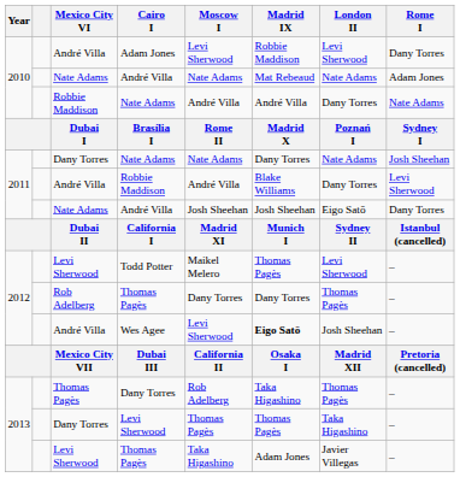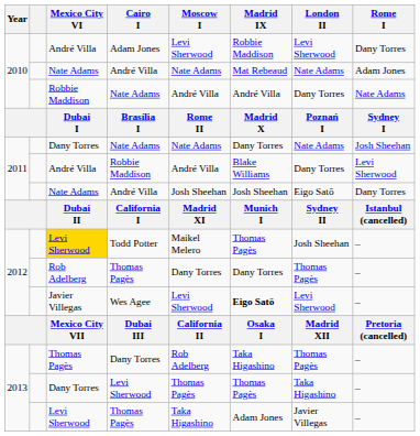 <table class="wikitable" style="text-align:left; font-size:95%; width: 98%">
 <tr>
 <th rowspan=1 align=center style="width: 4%">Year</th>
 <th rowspan=1 align=center style="width: 4%"></th>
 <th rowspan=1 align=center style="width: 15%"><a href='#'>Mexico City</a><br>VI</th>
 <th rowspan=1 align=center style="width: 15%"><a href='#'>Cairo</a><br>I</th>
 <th rowspan=1 align=center style="width: 15%"><a href='#'>Moscow</a><br>I</th>
 <th rowspan=1 align=center style="width: 15%"><a href='#'>Madrid</a><br>IX</th>
 <th rowspan=1 align=center style="width: 15%"><a href='#'>London</a><br>II</th>
 <th rowspan=1 align=center style="width: 15%"><a href='#'>Rome</a><br>I</th>
 </tr>
 <tr>
 <td rowspan=3 align=center>2010</td>
 <td align=center></td>
 <td>André Villa </td>
 <td>Adam Jones </td>
 <td><a href='#'>Levi Sherwood</a> </td>
 <td><a href='#'>Robbie Maddison</a> </td>
 <td><a href='#'>Levi Sherwood</a> </td>
 <td>Dany Torres </td>
 </tr>
 <tr>
 <td align=center></td>
 <td align=left><a href='#'>Nate Adams</a> </td>
 <td>André Villa </td>
 <td><a href='#'>Nate Adams</a> </td>
 <td><a href='#'>Mat Rebeaud</a> </td>
 <td><a href='#'>Nate Adams</a> </td>
 <td>Adam Jones </td>
 </tr>
 <tr>
 <td align=center></td>
 <td><a href='#'>Robbie Maddison</a> </td>
 <td><a href='#'>Nate Adams</a> </td>
 <td>André Villa </td>
 <td>André Villa </td>
 <td>Dany Torres </td>
 <td><a href='#'>Nate Adams</a> </td>
 </tr>
 <tr>
 <th colspan=2 align=center style="width: 8%"></th>
 <th rowspan=1 align=center style="width: 15%"><a href='#'>Dubai</a><br>I</th>
 <th rowspan=1 align=center style="width: 15%"><a href='#'>Brasília</a><br>I</th>
 <th rowspan=1 align=center style="width: 15%"><a href='#'>Rome</a><br>II</th>
 <th rowspan=1 align=center style="width: 15%"><a href='#'>Madrid</a><br>X</th>
 <th rowspan=1 align=center style="width: 15%"><a href='#'>Poznań</a><br>I</th>
 <th rowspan=1 align=center style="width: 15%"><a href='#'>Sydney</a><br>I</th>
 </tr>
 <tr>
 <td rowspan=3 align=center>2011</td>
 <td align=center></td>
 <td>Dany Torres </td>
 <td><a href='#'>Nate Adams</a> </td>
 <td><a href='#'>Nate Adams</a> </td>
 <td>Dany Torres </td>
 <td><a href='#'>Nate Adams</a> </td>
 <td><a href='#'>Josh Sheehan</a> </td>
 </tr>
 <tr>
 <td align=center></td>
 <td align=left>André Villa </td>
 <td><a href='#'>Robbie Maddison</a> </td>
 <td>André Villa </td>
 <td><a href='#'>Blake Williams</a> </td>
 <td>Dany Torres </td>
 <td><a href='#'>Levi Sherwood</a> </td>
 </tr>
 <tr>
 <td align=center></td>
 <td><a href='#'>Nate Adams</a> </td>
 <td>André Villa </td>
 <td>Josh Sheehan </td>
 <td>Josh Sheehan </td>
 <td>Eigo Satō </td>
 <td>Dany Torres </td>
 </tr>
 <tr>
 <th colspan=2 align=center style="width: 8%"></th>
 <th rowspan=1 align=center style="width: 15%"><a href='#'>Dubai</a><br>II</th>
 <th rowspan=1 align=center style="width: 15%"><a href='#'>California</a><br>I</th>
 <th rowspan=1 align=center style="width: 15%"><a href='#'>Madrid</a><br>XI</th>
 <th rowspan=1 align=center style="width: 15%"><a href='#'>Munich</a><br>I</th>
 <th rowspan=1 align=center style="width: 15%"><a href='#'>Sydney</a><br>II</th>
 <th rowspan=1 align=center style="width: 15%"><a href='#'>Istanbul</a><br>(cancelled)</th>
 </tr>
 <tr>
 <td rowspan=3 align=center>2012</td>
 <td align=center></td>
-<td><a href='#'>Levi Sherwood</a> </td>
+<td style="background: gold;"><a href='#'>Levi Sherwood</a> </td>
 <td>Todd Potter </td>
 <td>Maikel Melero </td>
 <td><a href='#'>Thomas Pagès</a> </td>
-<td><a href='#'>Levi Sherwood</a> </td>
+<td>Josh Sheehan </td>
 <td>–</td>
 </tr>
 <tr>
 <td align=center></td>
 <td align=left><a href='#'>Rob Adelberg</a> </td>
 <td><a href='#'>Thomas Pagès</a> </td>
 <td>Dany Torres </td>
 <td>Dany Torres </td>
 <td><a href='#'>Thomas Pagès</a> </td>
 <td>–</td>
 </tr>
 <tr>
 <td align=center></td>
-<td align=left>André Villa </td>
+<td>Javier Villegas </td>
 <td>Wes Agee </td>
 <td><a href='#'>Levi Sherwood</a> </td>
 <td><strong>Eigo Satō </strong></td>
-<td>Josh Sheehan </td>
+<td><a href='#'>Levi Sherwood</a> </td>
 <td>–</td>
 </tr>
 <tr>
 <th colspan=2 align=center style="width: 8%"></th>
 <th rowspan=1 align=center style="width: 15%"><a href='#'>Mexico City</a><br>VII</th>
 <th rowspan=1 align=center style="width: 15%"><a href='#'>Dubai</a><br>III</th>
 <th rowspan=1 align=center style="width: 15%"><a href='#'>California</a><br>II</th>
 <th rowspan=1 align=center style="width: 15%"><a href='#'>Osaka</a><br>I</th>
 <th rowspan=1 align=center style="width: 15%"><a href='#'>Madrid</a><br>XII</th>
 <th rowspan=1 align=center style="width: 15%"><a href='#'>Pretoria</a><br>(cancelled)</th>
 </tr>
 <tr>
 <td rowspan=3 align=center>2013</td>
 <td align=center></td>
 <td><a href='#'>Thomas Pagès</a> </td>
 <td>Dany Torres </td>
 <td><a href='#'>Rob Adelberg</a> </td>
 <td><a href='#'>Taka Higashino</a> </td>
 <td><a href='#'>Thomas Pagès</a> </td>
 <td>–</td>
 </tr>
 <tr>
 <td align=center></td>
 <td align=left>Dany Torres </td>
 <td><a href='#'>Levi Sherwood</a> </td>
 <td><a href='#'>Thomas Pagès</a> </td>
 <td><a href='#'>Thomas Pagès</a> </td>
 <td><a href='#'>Taka Higashino</a> </td>
 <td>–</td>
 </tr>
 <tr>
 <td align=center></td>
 <td><a href='#'>Levi Sherwood</a> </td>
 <td><a href='#'>Thomas Pagès</a> </td>
 <td><a href='#'>Taka Higashino</a> </td>
 <td>Adam Jones </td>
 <td>Javier Villegas </td>
 <td>–</td>
 </tr>
 </table>
